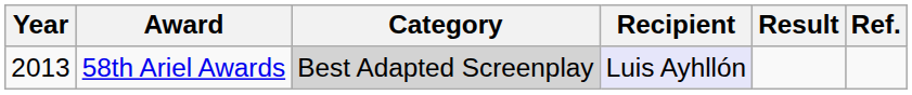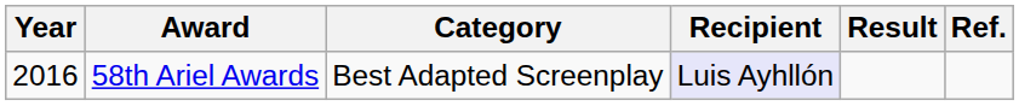 <table class="wikitable">
 <tr>
 <th>Year</th>
 <th>Award</th>
 <th>Category</th>
 <th>Recipient</th>
 <th>Result</th>
 <th>Ref.</th>
 </tr>
 <tr>
-<td>2013</td>
+<td>2016</td>
 <td><a href='#'>58th Ariel Awards</a></td>
-<td style="background: lightgrey;">Best Adapted Screenplay</td>
+<td>Best Adapted Screenplay</td>
 <td style="background: lavender;">Luis Ayhllón</td>
 <td></td>
 <td></td>
 </tr>
 </table>
